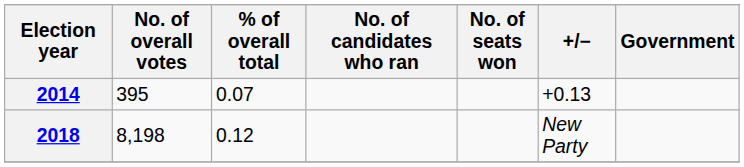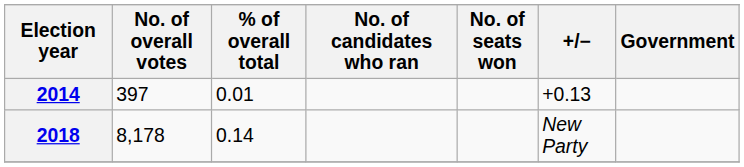 <table class="wikitable plainrowheaders">
 <tr>
 </tr>
 <tr>
 <th scope="col">Election year</th>
 <th scope="col">No. of<br>overall votes</th>
 <th scope="col">% of<br>overall total</th>
 <th scope="col">No. of<br>candidates who ran</th>
 <th scope="col">No. of<br>seats won</th>
 <th scope="col">+/−</th>
 <th scope="col">Government</th>
 </tr>
 <tr>
 <th scope="row"><a href='#'>2014</a></th>
-<td>395</td>
-<td>0.07</td>
+<td>397</td>
+<td>0.01</td>
 <td><small> </small></td>
 <td><small> </small></td>
 <td>+0.13</td>
 <td></td>
 </tr>
 <tr>
 <th scope="row"><a href='#'>2018</a></th>
-<td>8,198</td>
-<td>0.12</td>
+<td>8,178</td>
+<td>0.14</td>
 <td><small> </small></td>
 <td><small> </small></td>
 <td><em>New Party</em></td>
 <td></td>
 </tr>
 <tr>
 </tr>
 </table>
